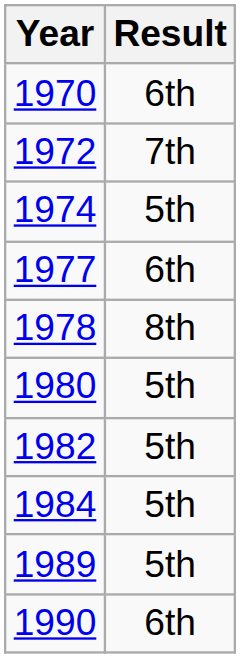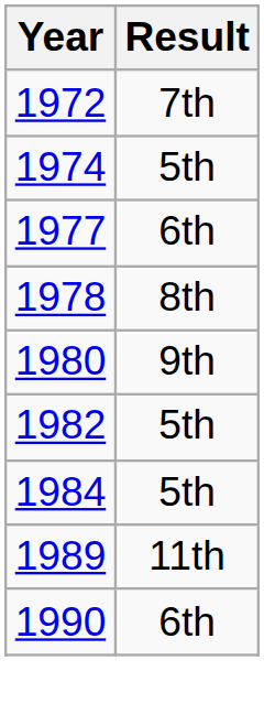 <table class="wikitable" style="text-align:center">
 <tr>
 <th>Year</th>
 <th>Result</th>
-</tr>
-<tr>
-<td><a href='#'>1970</a></td>
-<td>6th</td>
 </tr>
 <tr>
 <td><a href='#'>1972</a></td>
 <td>7th</td>
 </tr>
 <tr>
 <td><a href='#'>1974</a></td>
 <td>5th</td>
 </tr>
 <tr>
 <td><a href='#'>1977</a></td>
 <td>6th</td>
 </tr>
 <tr>
 <td><a href='#'>1978</a></td>
 <td>8th</td>
 </tr>
 <tr>
 <td><a href='#'>1980</a></td>
-<td>5th</td>
+<td>9th</td>
 </tr>
 <tr>
 <td><a href='#'>1982</a></td>
 <td>5th</td>
 </tr>
 <tr>
 <td><a href='#'>1984</a></td>
 <td>5th</td>
 </tr>
 <tr>
 <td><a href='#'>1989</a></td>
-<td>5th</td>
+<td>11th</td>
 </tr>
 <tr>
 <td><a href='#'>1990</a></td>
 <td>6th</td>
 </tr>
 </table>
